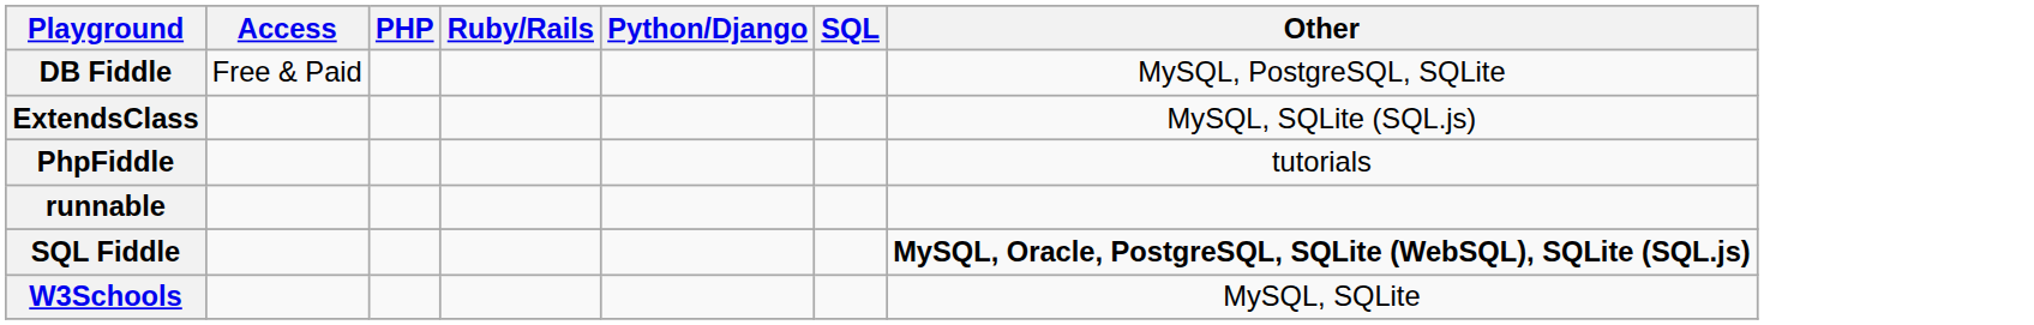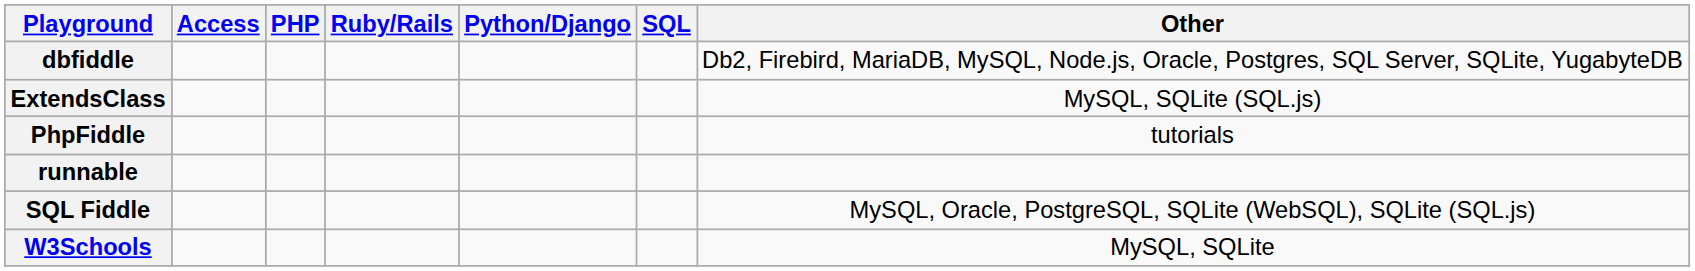 <table class="wikitable sortable" style="font-size: 85%; text-align: center; width: auto;">
 <tr>
 <th><a href='#'>Playground</a></th>
 <th><a href='#'>Access</a></th>
 <th><a href='#'>PHP</a></th>
 <th><a href='#'>Ruby/Rails</a></th>
 <th><a href='#'>Python/Django</a></th>
 <th><a href='#'>SQL</a></th>
 <th>Other</th>
 </tr>
 <tr>
-<th>DB Fiddle </th>
-<td>Free & Paid</td>
+<th>dbfiddle </th>
 <td></td>
 <td></td>
 <td></td>
 <td></td>
-<td>MySQL, PostgreSQL, SQLite</td>
+<td></td>
+<td>Db2, Firebird, MariaDB, MySQL, Node.js, Oracle, Postgres, SQL Server, SQLite, YugabyteDB</td>
 </tr>
 <tr>
 <th>ExtendsClass </th>
 <td></td>
 <td></td>
 <td></td>
 <td></td>
 <td></td>
 <td>MySQL, SQLite (SQL.js)</td>
 </tr>
 <tr>
 <th>PhpFiddle </th>
 <td></td>
 <td></td>
 <td></td>
 <td></td>
 <td></td>
 <td>tutorials</td>
 </tr>
 <tr>
 <th>runnable </th>
 <td></td>
 <td></td>
 <td></td>
 <td></td>
 <td></td>
 <td></td>
 </tr>
 <tr>
 <th>SQL Fiddle </th>
 <td></td>
 <td></td>
 <td></td>
 <td></td>
 <td></td>
-<td><strong>MySQL, Oracle, PostgreSQL, SQLite (WebSQL), SQLite (SQL.js)</strong></td>
+<td>MySQL, Oracle, PostgreSQL, SQLite (WebSQL), SQLite (SQL.js)</td>
 </tr>
 <tr>
 <th><a href='#'>W3Schools</a> </th>
 <td></td>
 <td></td>
 <td></td>
 <td></td>
 <td></td>
 <td>MySQL, SQLite</td>
 </tr>
 </table>
